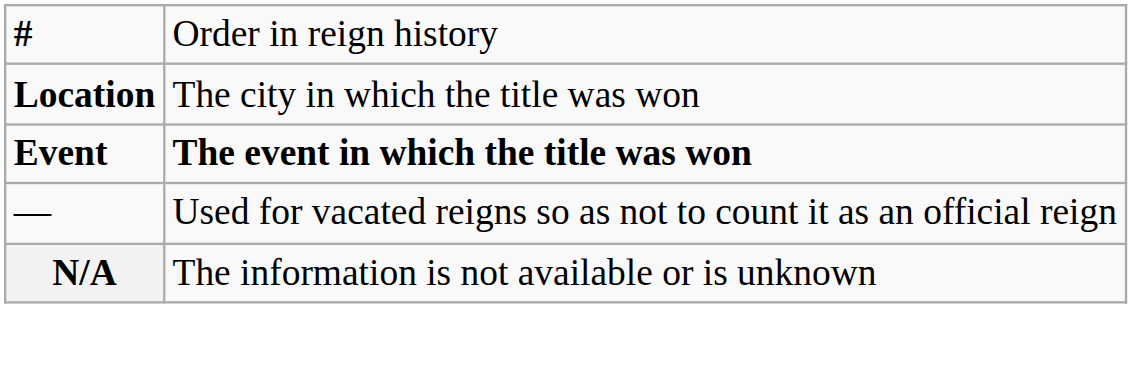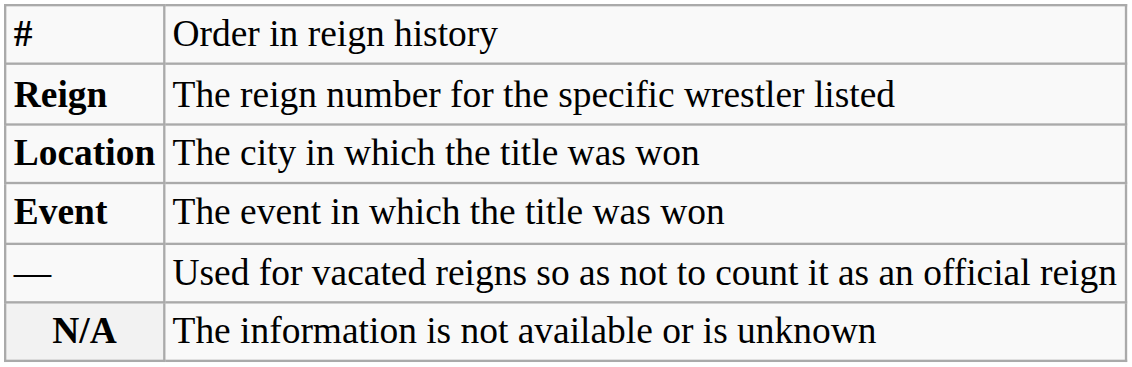 <table class="wikitable">
 <tr>
 <td><strong>#</strong></td>
 <td>Order in reign history</td>
+</tr>
+<tr>
+<td><strong>Reign</strong></td>
+<td>The reign number for the specific wrestler listed</td>
 </tr>
 <tr>
 <td><strong>Location</strong></td>
 <td>The city in which the title was won</td>
 </tr>
 <tr>
 <td><strong>Event</strong></td>
-<td><strong>The event in which the title was won</strong></td>
+<td>The event in which the title was won</td>
 </tr>
 <tr>
 <td>—</td>
 <td>Used for vacated reigns so as not to count it as an official reign</td>
 </tr>
 <tr>
 <th>N/A</th>
 <td>The information is not available or is unknown</td>
 </tr>
 </table>
